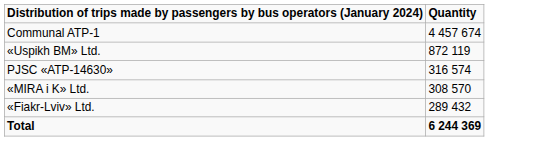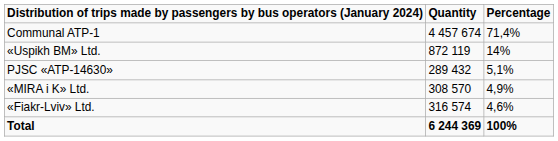 <table class="wikitable">
 <tr>
 <td><strong>Distribution of trips made by passengers by bus operators (January 2024)</strong></td>
 <td><strong>Quantity</strong></td>
+<td><strong>Percentage</strong></td>
 </tr>
 <tr>
 <td>Communal ATP-1</td>
 <td>4 457 674</td>
+<td>71,4%</td>
 </tr>
 <tr>
 <td>«Uspikh BM» Ltd.</td>
 <td>872 119</td>
+<td>14%</td>
 </tr>
 <tr>
 <td>PJSC «ATP-14630»</td>
-<td>316 574</td>
+<td>289 432</td>
+<td>5,1%</td>
 </tr>
 <tr>
 <td>«MIRA i K» Ltd.</td>
 <td>308 570</td>
+<td>4,9%</td>
 </tr>
 <tr>
 <td>«Fiakr-Lviv» Ltd.</td>
-<td>289 432</td>
+<td>316 574</td>
+<td>4,6%</td>
 </tr>
 <tr>
 <td><strong>Total</strong></td>
 <td><strong>6 244 369</strong></td>
+<td><strong>100%</strong></td>
 </tr>
 </table>
